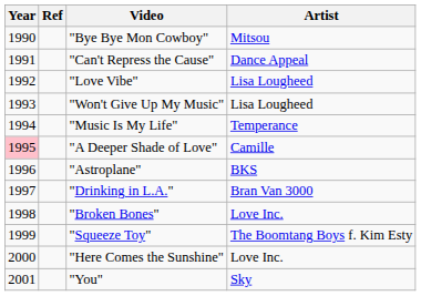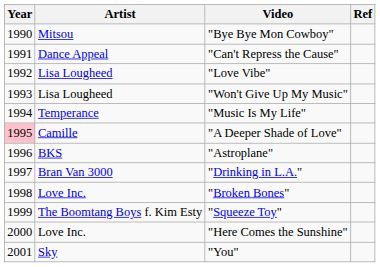 <table class="wikitable">
 <tr>
 <th>Year</th>
+<th>Artist</th>
+<th>Video</th>
 <th>Ref</th>
-<th>Video</th>
-<th>Artist</th>
 </tr>
 <tr>
 <td>1990</td>
+<td><a href='#'>Mitsou</a></td>
+<td>"Bye Bye Mon Cowboy"</td>
 <td></td>
-<td>"Bye Bye Mon Cowboy"</td>
-<td><a href='#'>Mitsou</a></td>
 </tr>
 <tr>
 <td>1991</td>
+<td><a href='#'>Dance Appeal</a></td>
+<td>"Can't Repress the Cause"</td>
 <td></td>
-<td>"Can't Repress the Cause"</td>
-<td><a href='#'>Dance Appeal</a></td>
 </tr>
 <tr>
 <td>1992</td>
+<td><a href='#'>Lisa Lougheed</a></td>
+<td>"Love Vibe"</td>
 <td></td>
-<td>"Love Vibe"</td>
-<td><a href='#'>Lisa Lougheed</a></td>
 </tr>
 <tr>
 <td>1993</td>
+<td>Lisa Lougheed</td>
+<td>"Won't Give Up My Music"</td>
 <td></td>
-<td>"Won't Give Up My Music"</td>
-<td>Lisa Lougheed</td>
 </tr>
 <tr>
 <td>1994</td>
+<td><a href='#'>Temperance</a></td>
+<td>"Music Is My Life"</td>
 <td></td>
-<td>"Music Is My Life"</td>
-<td><a href='#'>Temperance</a></td>
 </tr>
 <tr>
 <td style="background: pink;">1995</td>
+<td><a href='#'>Camille</a></td>
+<td>"A Deeper Shade of Love"</td>
 <td></td>
-<td>"A Deeper Shade of Love"</td>
-<td><a href='#'>Camille</a></td>
 </tr>
 <tr>
 <td>1996</td>
+<td><a href='#'>BKS</a></td>
+<td>"Astroplane"</td>
 <td></td>
-<td>"Astroplane"</td>
-<td><a href='#'>BKS</a></td>
 </tr>
 <tr>
 <td>1997</td>
+<td><a href='#'>Bran Van 3000</a></td>
+<td>"<a href='#'>Drinking in L.A.</a>"</td>
 <td></td>
-<td>"<a href='#'>Drinking in L.A.</a>"</td>
-<td><a href='#'>Bran Van 3000</a></td>
 </tr>
 <tr>
 <td>1998</td>
+<td><a href='#'>Love Inc.</a></td>
+<td>"<a href='#'>Broken Bones</a>"</td>
 <td></td>
-<td>"<a href='#'>Broken Bones</a>"</td>
-<td><a href='#'>Love Inc.</a></td>
 </tr>
 <tr>
 <td>1999</td>
+<td><a href='#'>The Boomtang Boys</a> f. Kim Esty</td>
+<td>"<a href='#'>Squeeze Toy</a>"</td>
 <td></td>
-<td>"<a href='#'>Squeeze Toy</a>"</td>
-<td><a href='#'>The Boomtang Boys</a> f. Kim Esty</td>
 </tr>
 <tr>
 <td>2000</td>
+<td>Love Inc.</td>
+<td>"Here Comes the Sunshine"</td>
 <td></td>
-<td>"Here Comes the Sunshine"</td>
-<td>Love Inc.</td>
 </tr>
 <tr>
 <td>2001</td>
+<td><a href='#'>Sky</a></td>
+<td>"You"</td>
 <td></td>
-<td>"You"</td>
-<td><a href='#'>Sky</a></td>
 </tr>
 </table>
